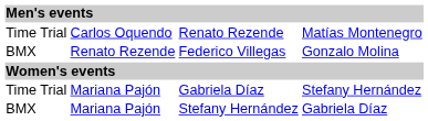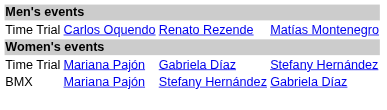 <table>
 <tr bgcolor="#cccccc">
 <td colspan=4><strong>Men's events</strong></td>
 </tr>
 <tr>
 <td>Time Trial</td>
 <td><a href='#'>Carlos Oquendo</a><br></td>
 <td><a href='#'>Renato Rezende</a><br></td>
 <td><a href='#'>Matías Montenegro</a><br></td>
-</tr>
-<tr>
-<td>BMX</td>
-<td><a href='#'>Renato Rezende</a><br></td>
-<td><a href='#'>Federico Villegas</a><br></td>
-<td><a href='#'>Gonzalo Molina</a><br></td>
 </tr>
 <tr bgcolor="#cccccc">
 <td colspan=4><strong>Women's events</strong></td>
 </tr>
 <tr>
 <td>Time Trial</td>
 <td><a href='#'>Mariana Pajón</a><br></td>
 <td><a href='#'>Gabriela Díaz</a><br></td>
 <td><a href='#'>Stefany Hernández</a><br></td>
 </tr>
 <tr>
 <td>BMX</td>
 <td><a href='#'>Mariana Pajón</a><br></td>
 <td><a href='#'>Stefany Hernández</a><br></td>
 <td><a href='#'>Gabriela Díaz</a><br></td>
 </tr>
 </table>
